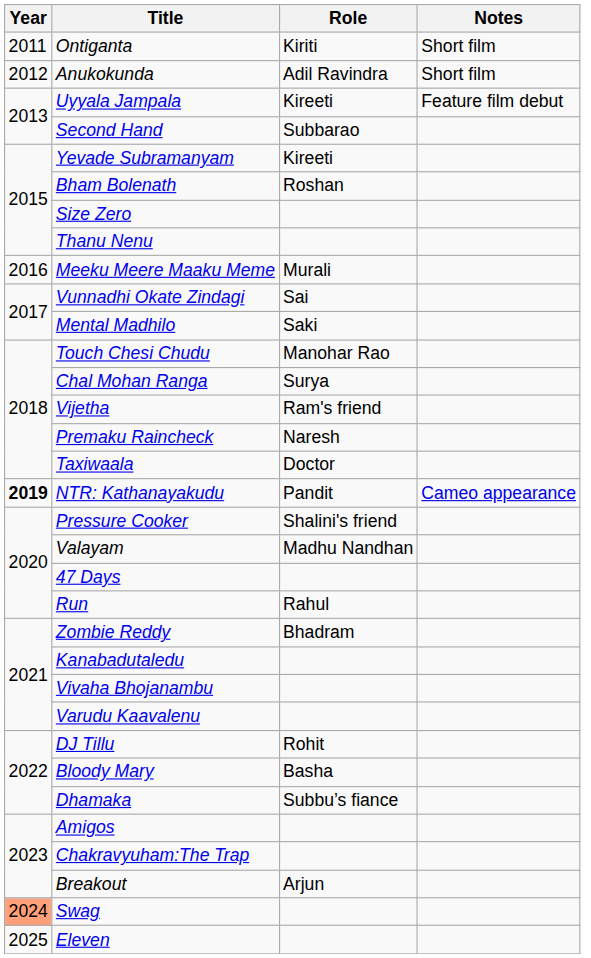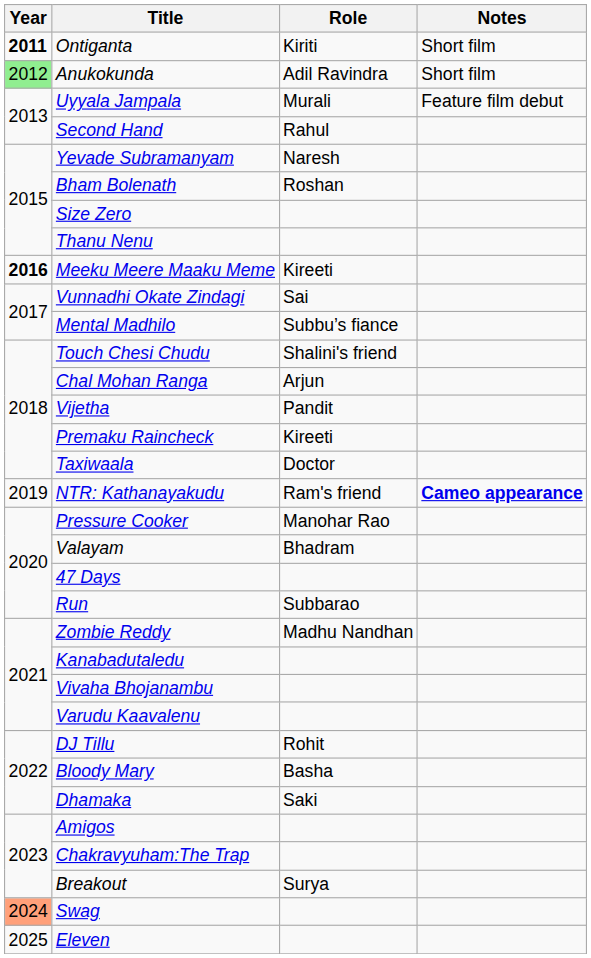 <table class="wikitable">
 <tr>
 <th>Year</th>
 <th>Title</th>
 <th>Role</th>
 <th>Notes</th>
 </tr>
 <tr>
-<td>2011</td>
+<td><strong>2011</strong></td>
 <td><em>Ontiganta</em></td>
 <td>Kiriti</td>
 <td>Short film</td>
 </tr>
 <tr>
-<td>2012</td>
+<td style="background: lightgreen;">2012</td>
 <td><em>Anukokunda</em></td>
 <td>Adil Ravindra</td>
 <td>Short film</td>
 </tr>
 <tr>
 <td rowspan="2">2013</td>
 <td><em><a href='#'>Uyyala Jampala</a></em></td>
-<td>Kireeti</td>
+<td>Murali</td>
 <td>Feature film debut</td>
 </tr>
 <tr>
 <td><em><a href='#'>Second Hand</a></em></td>
-<td>Subbarao</td>
+<td>Rahul</td>
 <td></td>
 </tr>
 <tr>
 <td rowspan="4">2015</td>
 <td><em><a href='#'>Yevade Subramanyam</a></em></td>
-<td>Kireeti</td>
+<td>Naresh</td>
 <td></td>
 </tr>
 <tr>
 <td><em><a href='#'>Bham Bolenath</a></em></td>
 <td>Roshan</td>
 <td></td>
 </tr>
 <tr>
 <td><em><a href='#'>Size Zero</a></em></td>
 <td></td>
 <td></td>
 </tr>
 <tr>
 <td><em><a href='#'>Thanu Nenu</a></em></td>
 <td></td>
 <td></td>
 </tr>
 <tr>
-<td>2016</td>
+<td><strong>2016</strong></td>
 <td><em><a href='#'>Meeku Meere Maaku Meme</a></em></td>
-<td>Murali</td>
+<td>Kireeti</td>
 <td></td>
 </tr>
 <tr>
 <td rowspan="2">2017</td>
 <td><em><a href='#'>Vunnadhi Okate Zindagi</a></em></td>
 <td>Sai</td>
 <td></td>
 </tr>
 <tr>
 <td><em><a href='#'>Mental Madhilo</a></em></td>
-<td>Saki</td>
+<td>Subbu’s fiance</td>
 <td></td>
 </tr>
 <tr>
 <td rowspan="5">2018</td>
 <td><em><a href='#'>Touch Chesi Chudu</a></em></td>
-<td>Manohar Rao</td>
+<td>Shalini's friend</td>
 <td></td>
 </tr>
 <tr>
 <td><em><a href='#'>Chal Mohan Ranga</a></em></td>
-<td>Surya</td>
+<td>Arjun</td>
 <td></td>
 </tr>
 <tr>
 <td><em><a href='#'>Vijetha</a></em></td>
-<td>Ram's friend</td>
+<td>Pandit</td>
 <td></td>
 </tr>
 <tr>
 <td><em><a href='#'>Premaku Raincheck</a></em></td>
-<td>Naresh</td>
+<td>Kireeti</td>
 <td></td>
 </tr>
 <tr>
 <td><em><a href='#'>Taxiwaala</a></em></td>
 <td>Doctor</td>
 <td></td>
 </tr>
 <tr>
-<td><strong>2019</strong></td>
+<td>2019</td>
 <td><a href='#'><em>NTR: Kathanayakudu</em></a></td>
-<td>Pandit</td>
-<td><a href='#'>Cameo appearance</a></td>
+<td>Ram's friend</td>
+<td><strong><a href='#'>Cameo appearance</a></strong></td>
 </tr>
 <tr>
 <td rowspan="4">2020</td>
 <td><em><a href='#'>Pressure Cooker</a></em></td>
-<td>Shalini's friend</td>
+<td>Manohar Rao</td>
 <td></td>
 </tr>
 <tr>
 <td><em>Valayam</em></td>
-<td>Madhu Nandhan</td>
+<td>Bhadram</td>
 <td></td>
 </tr>
 <tr>
 <td><em><a href='#'>47 Days</a></em></td>
 <td></td>
 <td></td>
 </tr>
 <tr>
 <td><em><a href='#'>Run</a></em></td>
-<td>Rahul</td>
+<td>Subbarao</td>
 <td></td>
 </tr>
 <tr>
 <td rowspan="4">2021</td>
 <td><em><a href='#'>Zombie Reddy</a></em></td>
-<td>Bhadram</td>
+<td>Madhu Nandhan</td>
 <td></td>
 </tr>
 <tr>
 <td><em><a href='#'>Kanabadutaledu</a></em></td>
 <td></td>
 <td></td>
 </tr>
 <tr>
 <td><a href='#'><em>Vivaha Bhojanambu</em></a></td>
 <td></td>
 <td></td>
 </tr>
 <tr>
 <td><em><a href='#'>Varudu Kaavalenu</a></em></td>
 <td></td>
 <td></td>
 </tr>
 <tr>
 <td rowspan="3">2022</td>
 <td><em><a href='#'>DJ Tillu</a></em></td>
 <td>Rohit</td>
 <td></td>
 </tr>
 <tr>
 <td><em><a href='#'>Bloody Mary</a></em></td>
 <td>Basha</td>
 <td></td>
 </tr>
 <tr>
 <td><em><a href='#'> Dhamaka</a></em></td>
-<td>Subbu’s fiance</td>
+<td>Saki</td>
 <td></td>
 </tr>
 <tr>
 <td rowspan="3">2023</td>
 <td><em><a href='#'>Amigos</a></em></td>
 <td></td>
 <td></td>
 </tr>
 <tr>
 <td><em><a href='#'>Chakravyuham:The Trap</a></em></td>
 <td></td>
 <td></td>
 </tr>
 <tr>
 <td><em>Breakout</em></td>
-<td>Arjun</td>
+<td>Surya</td>
 <td></td>
 </tr>
 <tr>
 <td style="background: lightsalmon;">2024</td>
 <td><a href='#'><em>Swag</em></a></td>
 <td></td>
 <td></td>
 </tr>
 <tr>
 <td>2025</td>
 <td><em><a href='#'>Eleven</a></em></td>
 <td></td>
 <td></td>
 </tr>
 </table>
